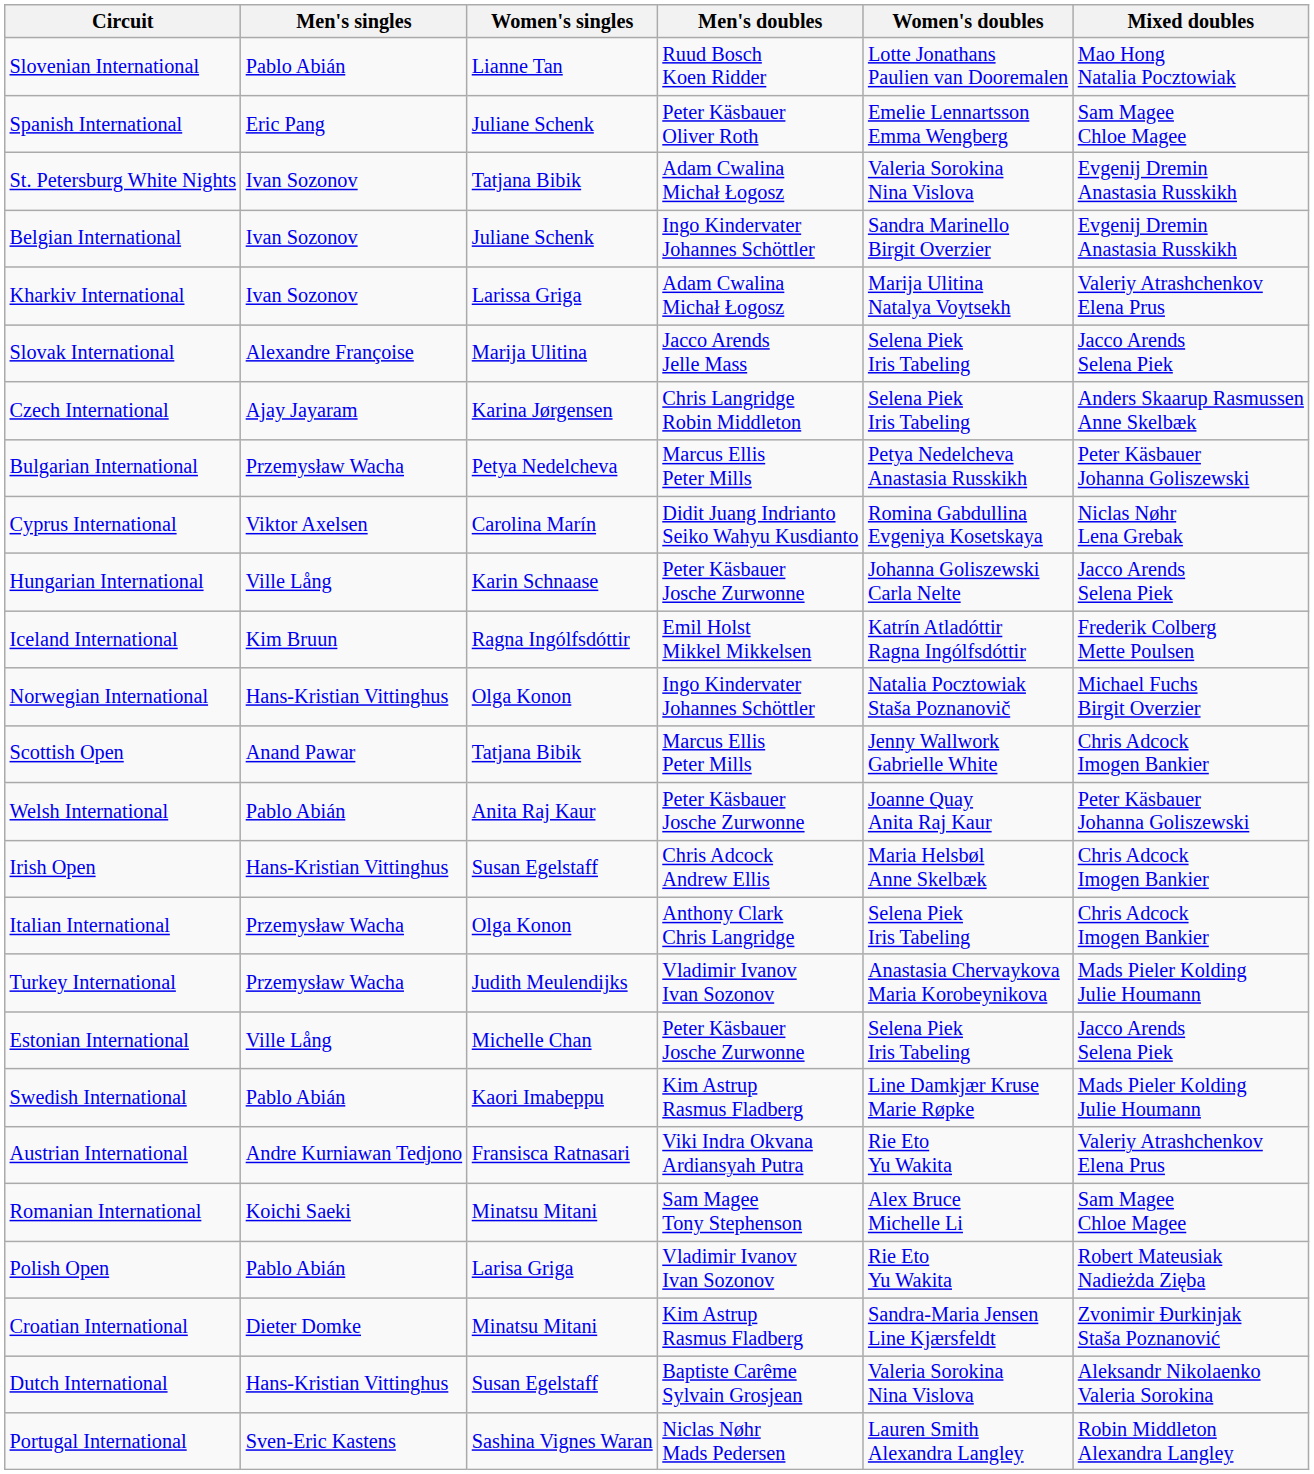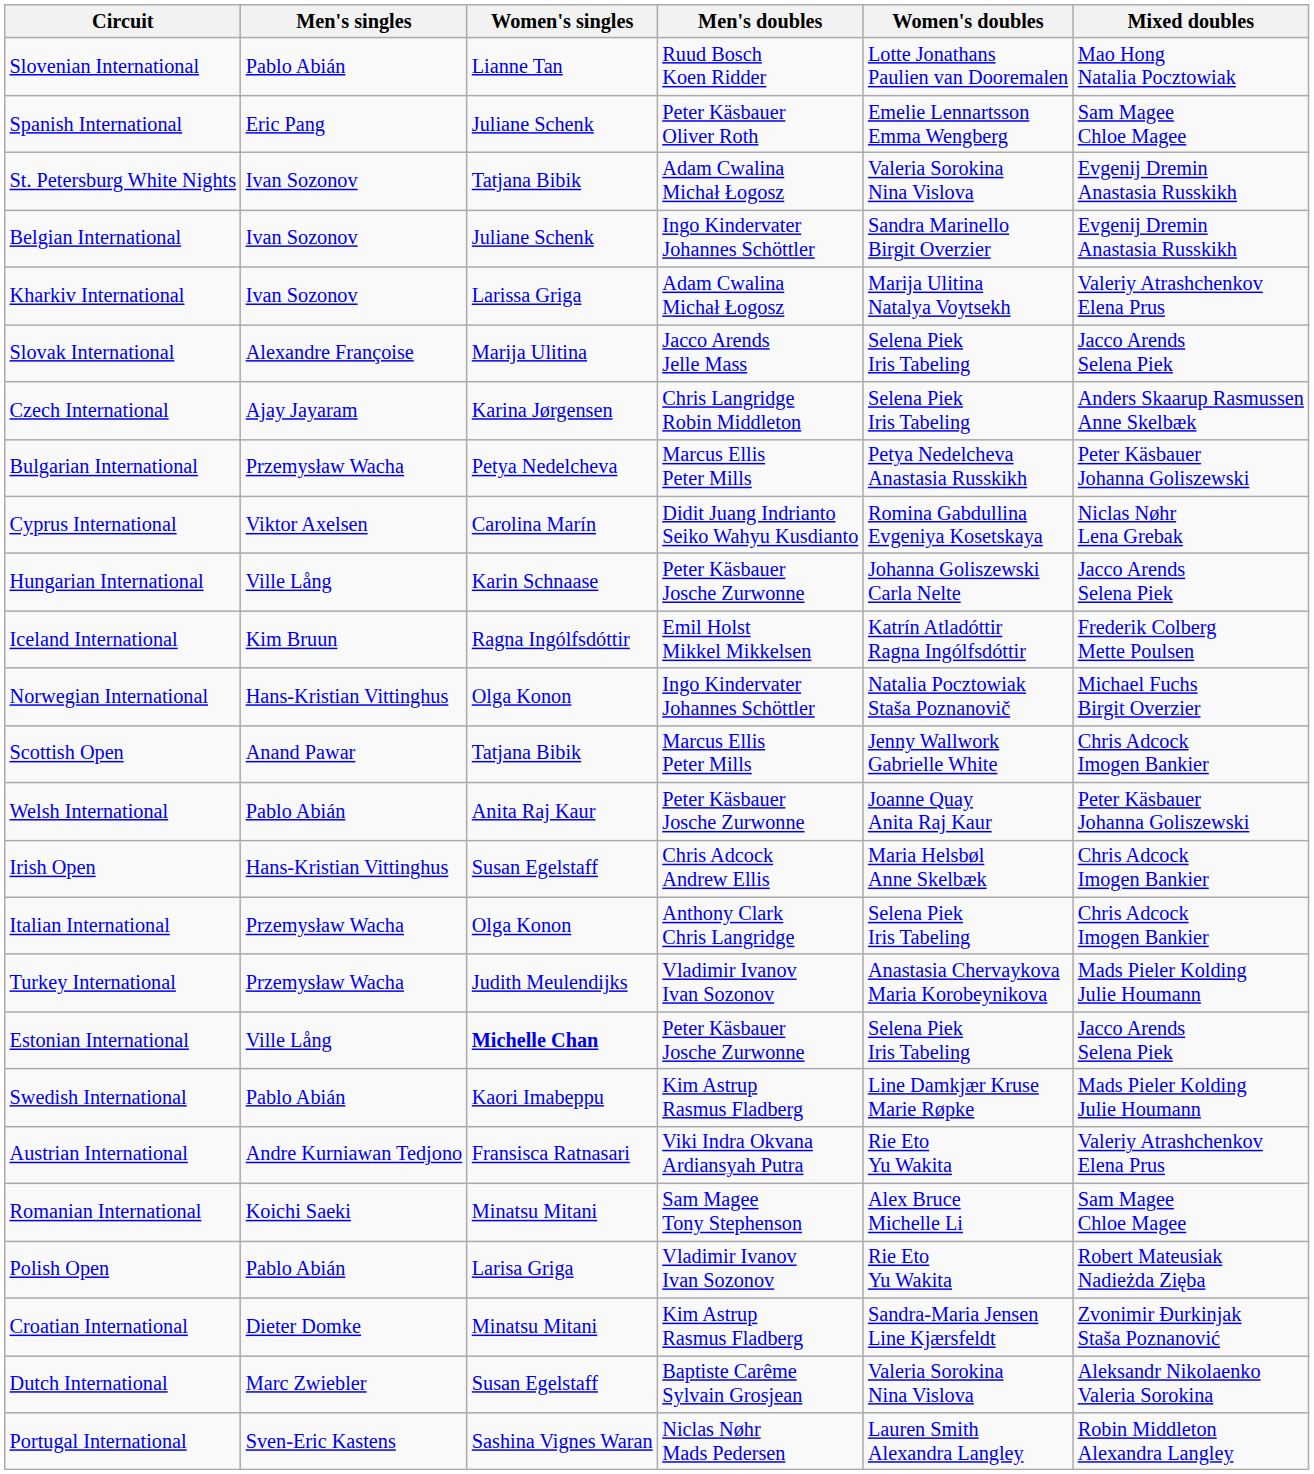 <table class=wikitable style="font-size:85%">
 <tr>
 <th>Circuit</th>
 <th>Men's singles</th>
 <th>Women's singles</th>
 <th>Men's doubles</th>
 <th>Women's doubles</th>
 <th>Mixed doubles</th>
 </tr>
 <tr>
 <td><a href='#'>Slovenian International</a></td>
 <td> <a href='#'>Pablo Abián</a></td>
 <td> <a href='#'>Lianne Tan</a></td>
 <td> <a href='#'>Ruud Bosch</a> <br> <a href='#'>Koen Ridder</a></td>
 <td> <a href='#'>Lotte Jonathans</a> <br>  <a href='#'>Paulien van Dooremalen</a></td>
 <td> <a href='#'>Mao Hong</a><br> <a href='#'>Natalia Pocztowiak</a></td>
 </tr>
 <tr>
 <td><a href='#'>Spanish International</a></td>
 <td> <a href='#'>Eric Pang</a></td>
 <td> <a href='#'>Juliane Schenk</a></td>
 <td> <a href='#'>Peter Käsbauer</a> <br>  <a href='#'>Oliver Roth</a></td>
 <td> <a href='#'>Emelie Lennartsson</a> <br>  <a href='#'>Emma Wengberg</a></td>
 <td> <a href='#'>Sam Magee</a> <br>  <a href='#'>Chloe Magee</a></td>
 </tr>
 <tr>
 <td><a href='#'>St. Petersburg White Nights</a></td>
 <td> <a href='#'>Ivan Sozonov</a></td>
 <td> <a href='#'>Tatjana Bibik</a></td>
 <td> <a href='#'>Adam Cwalina</a> <br>  <a href='#'>Michał Łogosz</a></td>
 <td> <a href='#'>Valeria Sorokina</a> <br>  <a href='#'>Nina Vislova</a></td>
 <td> <a href='#'>Evgenij Dremin</a> <br>  <a href='#'>Anastasia Russkikh</a></td>
 </tr>
 <tr>
 <td><a href='#'>Belgian International</a></td>
 <td> <a href='#'>Ivan Sozonov</a></td>
 <td> <a href='#'>Juliane Schenk</a></td>
 <td> <a href='#'>Ingo Kindervater</a> <br>  <a href='#'>Johannes Schöttler</a></td>
 <td> <a href='#'>Sandra Marinello</a> <br>  <a href='#'>Birgit Overzier</a></td>
 <td> <a href='#'>Evgenij Dremin</a> <br>  <a href='#'>Anastasia Russkikh</a></td>
 </tr>
 <tr>
 <td><a href='#'>Kharkiv International</a></td>
 <td> <a href='#'>Ivan Sozonov</a></td>
 <td> <a href='#'>Larissa Griga</a></td>
 <td> <a href='#'>Adam Cwalina</a> <br>  <a href='#'>Michał Łogosz</a></td>
 <td> <a href='#'>Marija Ulitina</a> <br>  <a href='#'>Natalya Voytsekh</a></td>
 <td> <a href='#'>Valeriy Atrashchenkov</a> <br>  <a href='#'>Elena Prus</a></td>
 </tr>
 <tr>
 <td><a href='#'>Slovak International</a></td>
 <td> <a href='#'>Alexandre Françoise</a></td>
 <td> <a href='#'>Marija Ulitina</a></td>
 <td> <a href='#'>Jacco Arends</a> <br>  <a href='#'>Jelle Mass</a></td>
 <td> <a href='#'>Selena Piek</a> <br>  <a href='#'>Iris Tabeling</a></td>
 <td> <a href='#'>Jacco Arends</a> <br>  <a href='#'>Selena Piek</a></td>
 </tr>
 <tr>
 <td><a href='#'>Czech International</a></td>
 <td> <a href='#'>Ajay Jayaram</a></td>
 <td> <a href='#'>Karina Jørgensen</a></td>
 <td> <a href='#'>Chris Langridge</a> <br>  <a href='#'>Robin Middleton</a></td>
 <td> <a href='#'>Selena Piek</a> <br>  <a href='#'>Iris Tabeling</a></td>
 <td> <a href='#'>Anders Skaarup Rasmussen</a> <br>  <a href='#'>Anne Skelbæk</a></td>
 </tr>
 <tr>
 <td><a href='#'>Bulgarian International</a></td>
 <td> <a href='#'>Przemysław Wacha</a></td>
 <td> <a href='#'>Petya Nedelcheva</a></td>
 <td> <a href='#'>Marcus Ellis</a><br> <a href='#'>Peter Mills</a></td>
 <td> <a href='#'>Petya Nedelcheva</a><br> <a href='#'>Anastasia Russkikh</a></td>
 <td> <a href='#'>Peter Käsbauer</a><br> <a href='#'>Johanna Goliszewski</a></td>
 </tr>
 <tr>
 <td><a href='#'>Cyprus International</a></td>
 <td> <a href='#'>Viktor Axelsen</a></td>
 <td> <a href='#'>Carolina Marín</a></td>
 <td> <a href='#'>Didit Juang Indrianto</a> <br>  <a href='#'>Seiko Wahyu Kusdianto</a></td>
 <td> <a href='#'>Romina Gabdullina</a> <br>  <a href='#'>Evgeniya Kosetskaya</a></td>
 <td> <a href='#'>Niclas Nøhr</a> <br>  <a href='#'>Lena Grebak</a></td>
 </tr>
 <tr>
 <td><a href='#'>Hungarian International</a></td>
 <td> <a href='#'>Ville Lång</a></td>
 <td> <a href='#'>Karin Schnaase</a></td>
 <td> <a href='#'>Peter Käsbauer</a> <br>  <a href='#'>Josche Zurwonne</a></td>
 <td> <a href='#'>Johanna Goliszewski</a> <br>  <a href='#'>Carla Nelte</a></td>
 <td> <a href='#'>Jacco Arends</a> <br>  <a href='#'>Selena Piek</a></td>
 </tr>
 <tr>
 <td><a href='#'>Iceland International</a></td>
 <td> <a href='#'>Kim Bruun</a></td>
 <td> <a href='#'>Ragna Ingólfsdóttir</a></td>
 <td> <a href='#'>Emil Holst</a> <br>  <a href='#'>Mikkel Mikkelsen</a></td>
 <td> <a href='#'>Katrín Atladóttir</a> <br>  <a href='#'>Ragna Ingólfsdóttir</a></td>
 <td> <a href='#'>Frederik Colberg</a> <br>  <a href='#'>Mette Poulsen</a></td>
 </tr>
 <tr>
 <td><a href='#'>Norwegian International</a></td>
 <td> <a href='#'>Hans-Kristian Vittinghus</a></td>
 <td> <a href='#'>Olga Konon</a></td>
 <td> <a href='#'>Ingo Kindervater</a> <br>  <a href='#'>Johannes Schöttler</a></td>
 <td> <a href='#'>Natalia Pocztowiak</a><br> <a href='#'>Staša Poznanovič</a></td>
 <td> <a href='#'>Michael Fuchs</a> <br>  <a href='#'>Birgit Overzier</a></td>
 </tr>
 <tr>
 <td><a href='#'>Scottish Open</a></td>
 <td> <a href='#'>Anand Pawar</a></td>
 <td> <a href='#'>Tatjana Bibik</a></td>
 <td> <a href='#'>Marcus Ellis</a> <br>  <a href='#'>Peter Mills</a></td>
 <td> <a href='#'>Jenny Wallwork</a> <br>  <a href='#'>Gabrielle White</a></td>
 <td> <a href='#'>Chris Adcock</a> <br>  <a href='#'>Imogen Bankier</a></td>
 </tr>
 <tr>
 <td><a href='#'>Welsh International</a></td>
 <td> <a href='#'>Pablo Abián</a></td>
 <td> <a href='#'>Anita Raj Kaur</a></td>
 <td> <a href='#'>Peter Käsbauer</a><br> <a href='#'>Josche Zurwonne</a></td>
 <td> <a href='#'>Joanne Quay</a><br> <a href='#'>Anita Raj Kaur</a></td>
 <td> <a href='#'>Peter Käsbauer</a><br> <a href='#'>Johanna Goliszewski</a></td>
 </tr>
 <tr>
 <td><a href='#'>Irish Open</a></td>
 <td> <a href='#'>Hans-Kristian Vittinghus</a></td>
 <td> <a href='#'>Susan Egelstaff</a></td>
 <td> <a href='#'>Chris Adcock</a> <br>  <a href='#'>Andrew Ellis</a></td>
 <td> <a href='#'>Maria Helsbøl</a> <br>  <a href='#'>Anne Skelbæk</a></td>
 <td> <a href='#'>Chris Adcock</a> <br>  <a href='#'>Imogen Bankier</a></td>
 </tr>
 <tr>
 <td><a href='#'>Italian International</a></td>
 <td> <a href='#'>Przemysław Wacha</a></td>
 <td> <a href='#'>Olga Konon</a></td>
 <td> <a href='#'>Anthony Clark</a> <br>  <a href='#'>Chris Langridge</a></td>
 <td> <a href='#'>Selena Piek</a> <br>  <a href='#'>Iris Tabeling</a></td>
 <td> <a href='#'>Chris Adcock</a> <br>  <a href='#'>Imogen Bankier</a></td>
 </tr>
 <tr>
 <td><a href='#'>Turkey International</a></td>
 <td> <a href='#'>Przemysław Wacha</a></td>
 <td> <a href='#'>Judith Meulendijks</a></td>
 <td> <a href='#'>Vladimir Ivanov</a> <br>  <a href='#'>Ivan Sozonov</a></td>
 <td> <a href='#'>Anastasia Chervaykova</a> <br>  <a href='#'>Maria Korobeynikova</a></td>
 <td> <a href='#'>Mads Pieler Kolding</a> <br>  <a href='#'>Julie Houmann</a></td>
 </tr>
 <tr>
 <td><a href='#'>Estonian International</a></td>
 <td> <a href='#'>Ville Lång</a></td>
-<td> <a href='#'>Michelle Chan</a></td>
+<td><strong> <a href='#'>Michelle Chan</a></strong></td>
 <td> <a href='#'>Peter Käsbauer</a> <br>  <a href='#'>Josche Zurwonne</a></td>
 <td> <a href='#'>Selena Piek</a> <br>  <a href='#'>Iris Tabeling</a></td>
 <td> <a href='#'>Jacco Arends</a> <br>  <a href='#'>Selena Piek</a></td>
 </tr>
 <tr>
 <td><a href='#'>Swedish International</a></td>
 <td> <a href='#'>Pablo Abián</a></td>
 <td> <a href='#'>Kaori Imabeppu</a></td>
 <td> <a href='#'>Kim Astrup</a> <br>  <a href='#'>Rasmus Fladberg</a></td>
 <td> <a href='#'>Line Damkjær Kruse</a> <br>  <a href='#'>Marie Røpke</a></td>
 <td> <a href='#'>Mads Pieler Kolding</a> <br>  <a href='#'>Julie Houmann</a></td>
 </tr>
 <tr>
 <td><a href='#'>Austrian International</a></td>
 <td> <a href='#'>Andre Kurniawan Tedjono</a></td>
 <td> <a href='#'>Fransisca Ratnasari</a></td>
 <td> <a href='#'>Viki Indra Okvana</a> <br>  <a href='#'>Ardiansyah Putra</a></td>
 <td> <a href='#'>Rie Eto</a> <br>  <a href='#'>Yu Wakita</a></td>
 <td> <a href='#'>Valeriy Atrashchenkov</a> <br>  <a href='#'>Elena Prus</a></td>
 </tr>
 <tr>
 <td><a href='#'>Romanian International</a></td>
 <td> <a href='#'>Koichi Saeki</a></td>
 <td> <a href='#'>Minatsu Mitani</a></td>
 <td> <a href='#'>Sam Magee</a> <br>  <a href='#'>Tony Stephenson</a></td>
 <td> <a href='#'>Alex Bruce</a> <br>  <a href='#'>Michelle Li</a></td>
 <td> <a href='#'>Sam Magee</a> <br>  <a href='#'>Chloe Magee</a></td>
 </tr>
 <tr>
 <td><a href='#'>Polish Open</a></td>
 <td><a href='#'>Pablo Abián</a></td>
 <td><a href='#'>Larisa Griga</a></td>
 <td><a href='#'>Vladimir Ivanov</a><br><a href='#'>Ivan Sozonov</a></td>
 <td><a href='#'>Rie Eto</a><br><a href='#'>Yu Wakita</a></td>
 <td><a href='#'>Robert Mateusiak</a><br><a href='#'>Nadieżda Zięba</a></td>
 </tr>
 <tr>
 <td><a href='#'>Croatian International</a></td>
 <td> <a href='#'>Dieter Domke</a></td>
 <td> <a href='#'>Minatsu Mitani</a></td>
 <td> <a href='#'>Kim Astrup</a> <br>  <a href='#'>Rasmus Fladberg</a></td>
 <td> <a href='#'>Sandra-Maria Jensen</a> <br>  <a href='#'>Line Kjærsfeldt</a></td>
 <td> <a href='#'>Zvonimir Đurkinjak</a> <br>  <a href='#'>Staša Poznanović</a></td>
 </tr>
 <tr>
 <td><a href='#'>Dutch International</a></td>
-<td> <a href='#'>Hans-Kristian Vittinghus</a></td>
+<td> <a href='#'>Marc Zwiebler</a></td>
 <td> <a href='#'>Susan Egelstaff</a></td>
 <td> <a href='#'>Baptiste Carême</a> <br>  <a href='#'>Sylvain Grosjean</a></td>
 <td> <a href='#'>Valeria Sorokina</a> <br>  <a href='#'>Nina Vislova</a></td>
 <td> <a href='#'>Aleksandr Nikolaenko</a> <br>  <a href='#'>Valeria Sorokina</a></td>
 </tr>
 <tr>
 <td><a href='#'>Portugal International</a></td>
 <td> <a href='#'>Sven-Eric Kastens</a></td>
 <td> <a href='#'>Sashina Vignes Waran</a></td>
 <td> <a href='#'>Niclas Nøhr</a> <br>  <a href='#'>Mads Pedersen</a></td>
 <td> <a href='#'>Lauren Smith</a> <br>  <a href='#'>Alexandra Langley</a></td>
 <td> <a href='#'>Robin Middleton</a> <br>  <a href='#'>Alexandra Langley</a></td>
 </tr>
 </table>
